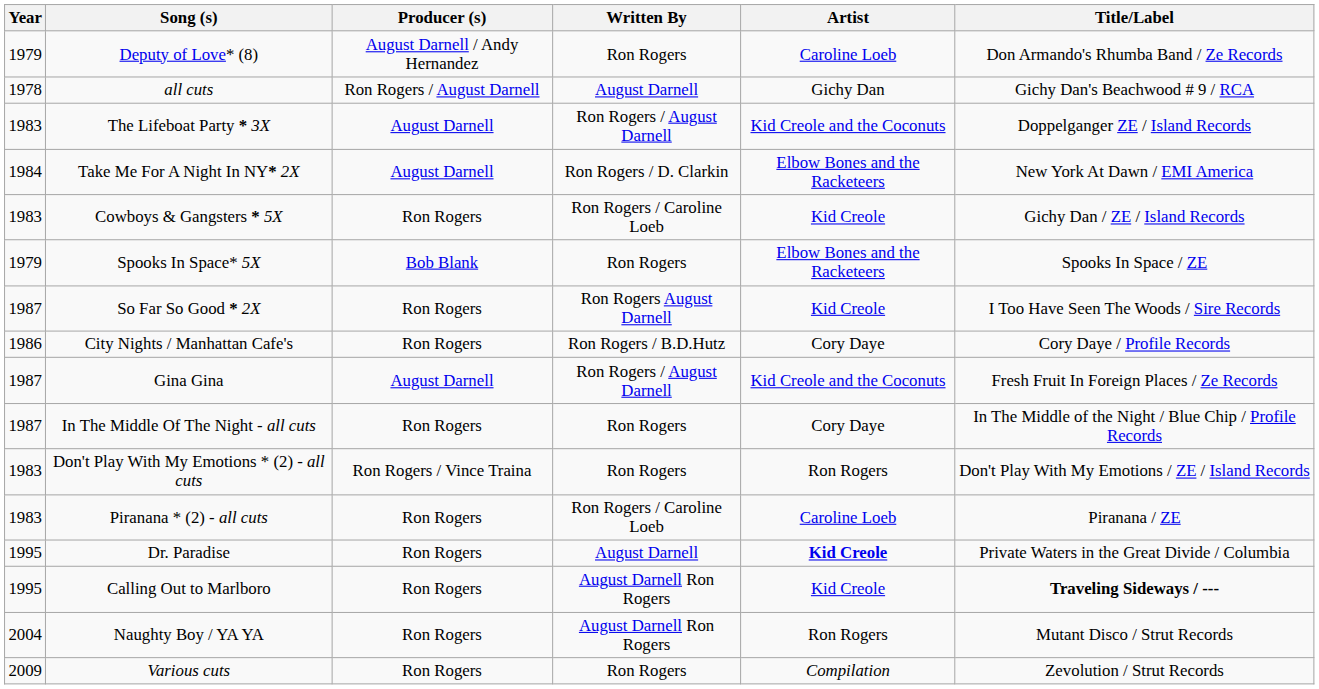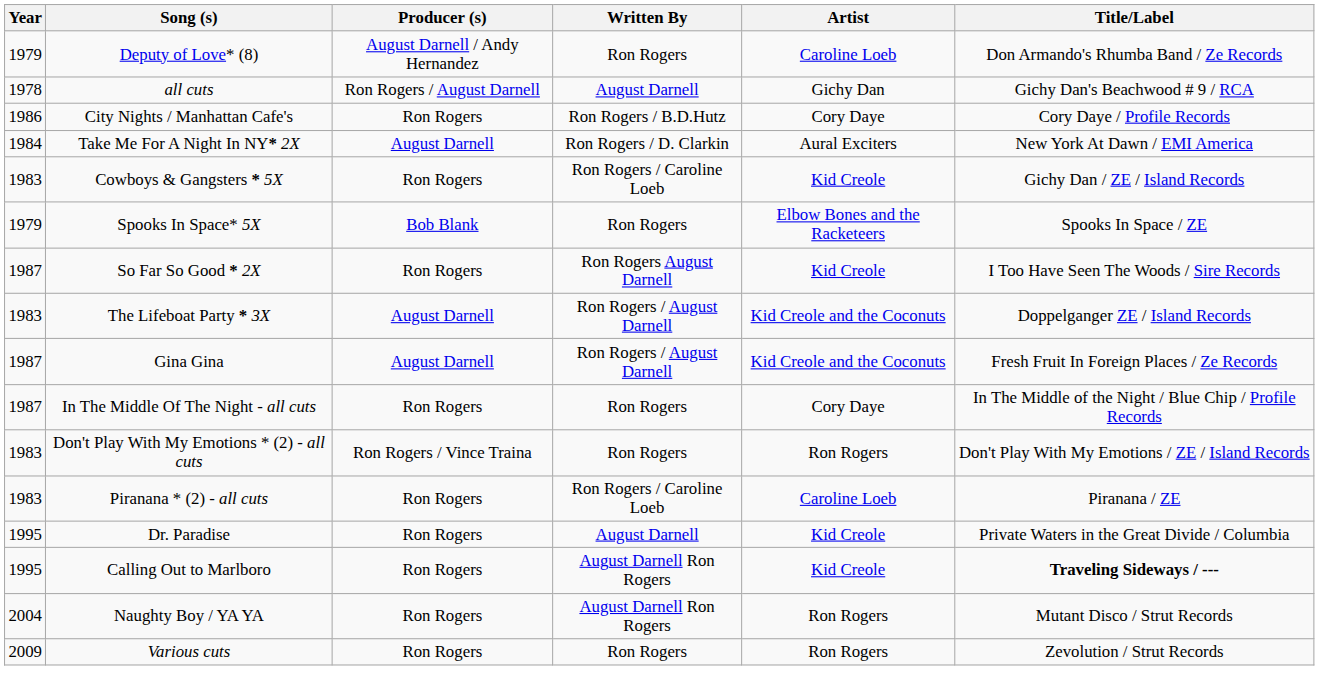 <table class="wikitable" style=text-align:center;>
 <tr>
 <th>Year</th>
 <th>Song (s)</th>
 <th>Producer (s)</th>
 <th>Written By</th>
 <th>Artist</th>
 <th>Title/Label</th>
 </tr>
 <tr>
 <td>1979</td>
 <td style="text-align:center;"><a href='#'>Deputy of Love</a>* (8)</td>
 <td style="text-align:center;"><a href='#'>August Darnell</a> / Andy Hernandez</td>
 <td style="text-align:center;">Ron Rogers</td>
 <td style="text-align:center;"><a href='#'>Caroline Loeb</a></td>
 <td style="text-align:center;">Don Armando's Rhumba Band / <a href='#'>Ze Records</a></td>
 </tr>
 <tr>
 <td>1978</td>
 <td style="text-align:center;"><em> all cuts</em></td>
 <td style="text-align:center;">Ron Rogers / <a href='#'>August Darnell</a></td>
 <td style="text-align:center;"><a href='#'>August Darnell</a></td>
 <td style="text-align:center;">Gichy Dan</td>
 <td style="text-align:center;">Gichy Dan's  Beachwood # 9 / <a href='#'>RCA</a></td>
 </tr>
 <tr>
-<td>1983</td>
-<td style="text-align:center;">The Lifeboat Party<strong> *</strong> <em>3X</em></td>
-<td style="text-align:center;"><a href='#'>August Darnell</a></td>
-<td style="text-align:center;">Ron Rogers  /  <a href='#'>August Darnell</a></td>
-<td style="text-align:center;"><a href='#'>Kid Creole and the Coconuts</a></td>
-<td style="text-align:center;">Doppelganger      <a href='#'>ZE</a> / <a href='#'>Island Records</a></td>
+<td>1986</td>
+<td style="text-align:center;">City Nights  / Manhattan Cafe's</td>
+<td style="text-align:center;">Ron Rogers</td>
+<td style="text-align:center;">Ron Rogers / B.D.Hutz</td>
+<td style="text-align:center;">Cory Daye</td>
+<td style="text-align:center;">Cory Daye /  <a href='#'>Profile Records</a></td>
 </tr>
 <tr>
 <td>1984</td>
 <td style="text-align:center;">Take Me For A Night In NY<strong>*</strong> <em>2X</em></td>
 <td style="text-align:center;"><a href='#'>August Darnell</a></td>
 <td style="text-align:center;">Ron Rogers / D. Clarkin</td>
-<td style="text-align:center;"><a href='#'>Elbow Bones and the Racketeers</a></td>
+<td style="text-align:center;">Aural Exciters</td>
 <td style="text-align:center;">New York At Dawn / <a href='#'>EMI America</a></td>
 </tr>
 <tr>
 <td>1983</td>
 <td style="text-align:center;">Cowboys & Gangsters <strong>*</strong> <em>5X</em></td>
 <td style="text-align:center;">Ron Rogers</td>
 <td style="text-align:center;">Ron Rogers / Caroline Loeb</td>
 <td style="text-align:center;"><a href='#'>Kid Creole</a></td>
 <td style="text-align:center;">Gichy Dan   / <a href='#'>ZE</a> / <a href='#'>Island Records</a></td>
 </tr>
 <tr>
 <td>1979</td>
 <td style="text-align:center;">Spooks In Space* <em>5X</em> </td>
 <td style="text-align:center;"><a href='#'>Bob Blank</a></td>
 <td style="text-align:center;">Ron Rogers</td>
 <td style="text-align:center;"><a href='#'>Elbow Bones and the Racketeers</a></td>
 <td style="text-align:center;">Spooks In Space  / <a href='#'>ZE</a></td>
 </tr>
 <tr>
 <td>1987</td>
 <td style="text-align:center;">So Far So Good <strong>*</strong> <em>2X</em></td>
 <td style="text-align:center;">Ron Rogers</td>
 <td style="text-align:center;">Ron Rogers  <a href='#'>August Darnell</a></td>
 <td style="text-align:center;"><a href='#'>Kid Creole</a></td>
 <td style="text-align:center;">I Too Have Seen The Woods  / <a href='#'>Sire Records</a></td>
 </tr>
 <tr>
-<td>1986</td>
-<td style="text-align:center;">City Nights  / Manhattan Cafe's</td>
-<td style="text-align:center;">Ron Rogers</td>
-<td style="text-align:center;">Ron Rogers / B.D.Hutz</td>
-<td style="text-align:center;">Cory Daye</td>
-<td style="text-align:center;">Cory Daye /  <a href='#'>Profile Records</a></td>
+<td>1983</td>
+<td style="text-align:center;">The Lifeboat Party<strong> *</strong> <em>3X</em></td>
+<td style="text-align:center;"><a href='#'>August Darnell</a></td>
+<td style="text-align:center;">Ron Rogers  /  <a href='#'>August Darnell</a></td>
+<td style="text-align:center;"><a href='#'>Kid Creole and the Coconuts</a></td>
+<td style="text-align:center;">Doppelganger      <a href='#'>ZE</a> / <a href='#'>Island Records</a></td>
 </tr>
 <tr>
 <td>1987</td>
 <td style="text-align:center;">Gina Gina</td>
 <td style="text-align:center;"><a href='#'>August Darnell</a></td>
 <td style="text-align:center;">Ron Rogers / <a href='#'>August Darnell</a></td>
 <td style="text-align:center;"><a href='#'>Kid Creole and the Coconuts</a></td>
 <td style="text-align:center;">Fresh Fruit In Foreign Places / <a href='#'>Ze Records</a></td>
 </tr>
 <tr>
 <td>1987</td>
 <td style="text-align:center;">In The Middle Of The  Night - <em> all cuts</em></td>
 <td style="text-align:center;">Ron Rogers</td>
 <td style="text-align:center;">Ron Rogers</td>
 <td style="text-align:center;">Cory Daye</td>
 <td style="text-align:center;">In The Middle of the Night  / Blue Chip / <a href='#'>Profile Records</a></td>
 </tr>
 <tr>
 <td>1983</td>
 <td style="text-align:center;">Don't Play With My Emotions * (2) - <em> all cuts</em></td>
 <td style="text-align:center;">Ron Rogers / Vince Traina</td>
 <td style="text-align:center;">Ron Rogers</td>
 <td style="text-align:center;">Ron Rogers</td>
 <td style="text-align:center;">Don't Play With My Emotions /  <a href='#'>ZE</a> / <a href='#'>Island Records</a></td>
 </tr>
 <tr>
 <td>1983</td>
 <td style="text-align:center;">Piranana * (2) - <em> all cuts</em></td>
 <td style="text-align:center;">Ron Rogers</td>
 <td style="text-align:center;">Ron Rogers / Caroline Loeb</td>
 <td style="text-align:center;"><a href='#'>Caroline Loeb</a></td>
 <td style="text-align:center;">Piranana / <a href='#'>ZE</a></td>
 </tr>
 <tr>
 <td>1995</td>
 <td style="text-align:center;">Dr. Paradise</td>
 <td style="text-align:center;">Ron Rogers</td>
 <td style="text-align:center;"><a href='#'>August Darnell</a></td>
-<td style="text-align:center;"><strong><a href='#'>Kid Creole</a></strong></td>
+<td style="text-align:center;"><a href='#'>Kid Creole</a></td>
 <td style="text-align:center;">Private Waters in the Great Divide /  Columbia</td>
 </tr>
 <tr>
 <td>1995</td>
 <td style="text-align:center;">Calling Out to Marlboro</td>
 <td style="text-align:center;">Ron Rogers</td>
 <td style="text-align:center;"><a href='#'>August Darnell</a> Ron Rogers</td>
 <td style="text-align:center;"><a href='#'>Kid Creole</a></td>
 <td style="text-align:center;"><strong>Traveling Sideways /  ---</strong></td>
 </tr>
 <tr>
 <td>2004</td>
 <td style="text-align:center;">Naughty Boy / YA YA</td>
 <td style="text-align:center;">Ron Rogers</td>
 <td style="text-align:center;"><a href='#'>August Darnell</a> Ron Rogers</td>
 <td style="text-align:center;">Ron Rogers</td>
 <td style="text-align:center;">Mutant Disco /  Strut Records</td>
 </tr>
 <tr>
 <td>2009</td>
 <td style="text-align:center;"><em>Various cuts</em></td>
 <td style="text-align:center;">Ron Rogers</td>
 <td style="text-align:center;">Ron Rogers</td>
-<td style="text-align:center;"><em> Compilation</em></td>
+<td style="text-align:center;">Ron Rogers</td>
 <td style="text-align:center;">Zevolution /  Strut Records</td>
 </tr>
 </table>
